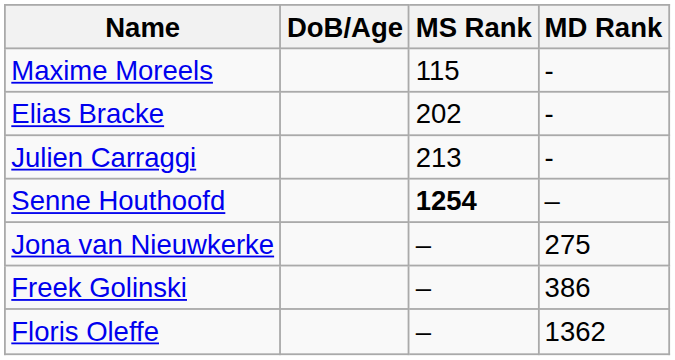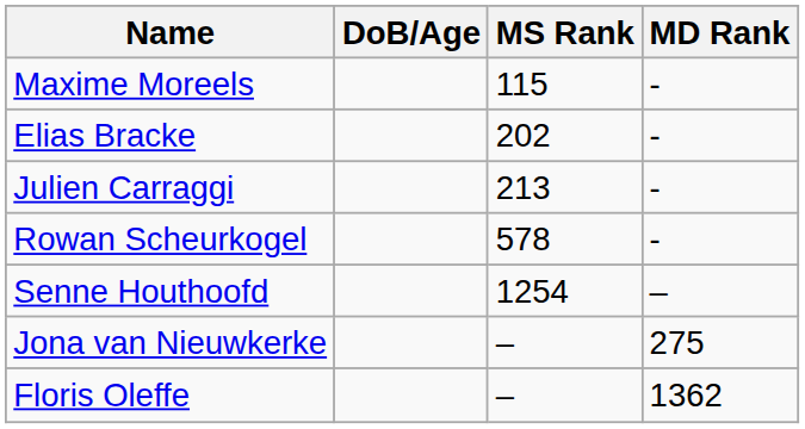 <table class="wikitable" style="text-align: left; font-size:95%;">
 <tr>
 <th>Name</th>
 <th>DoB/Age</th>
 <th>MS Rank</th>
 <th>MD Rank</th>
 </tr>
 <tr>
 <td><a href='#'>Maxime Moreels</a></td>
 <td></td>
 <td>115</td>
 <td>-</td>
 </tr>
 <tr>
 <td><a href='#'>Elias Bracke</a></td>
 <td></td>
 <td>202</td>
 <td>-</td>
 </tr>
 <tr>
 <td><a href='#'>Julien Carraggi</a></td>
 <td></td>
 <td>213</td>
 <td>-</td>
 </tr>
 <tr>
+<td><a href='#'>Rowan Scheurkogel</a></td>
+<td></td>
+<td>578</td>
+<td>-</td>
+</tr>
+<tr>
 <td><a href='#'>Senne Houthoofd</a></td>
 <td></td>
-<td><strong>1254</strong></td>
+<td>1254</td>
 <td>–</td>
 </tr>
 <tr>
 <td><a href='#'>Jona van Nieuwkerke</a></td>
 <td></td>
 <td>–</td>
 <td>275</td>
 </tr>
 <tr>
-<td><a href='#'>Freek Golinski</a></td>
-<td></td>
-<td>–</td>
-<td>386</td>
-</tr>
-<tr>
 <td><a href='#'>Floris Oleffe</a></td>
 <td></td>
 <td>–</td>
 <td>1362</td>
 </tr>
 </table>
